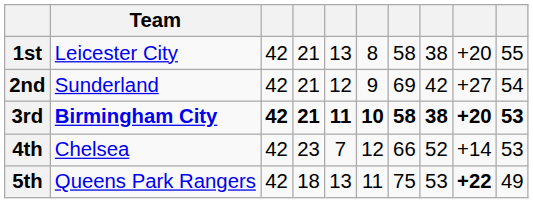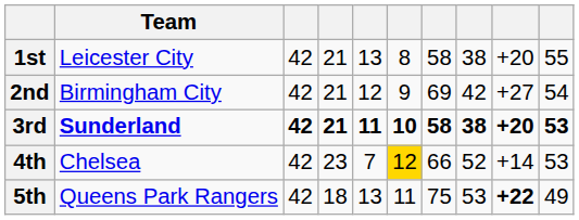 <table class="wikitable" style="text-align:center">
 <tr>
 <th scope="col"></th>
 <th scope="col">Team</th>
 <th scope="col"></th>
 <th scope="col"></th>
 <th scope="col"></th>
 <th scope="col"></th>
 <th scope="col"></th>
 <th scope="col"></th>
 <th scope="col"></th>
 <th scope="col"></th>
 </tr>
 <tr>
 <th scope="row">1st</th>
 <td align="left"><a href='#'>Leicester City</a></td>
 <td>42</td>
 <td>21</td>
 <td>13</td>
 <td>8</td>
 <td>58</td>
 <td>38</td>
 <td>+20</td>
 <td>55</td>
 </tr>
 <tr>
 <th scope="row">2nd</th>
-<td align="left"><a href='#'>Sunderland</a></td>
+<td align="left"><a href='#'>Birmingham City</a></td>
 <td>42</td>
 <td>21</td>
 <td>12</td>
 <td>9</td>
 <td>69</td>
 <td>42</td>
 <td>+27</td>
 <td>54</td>
 </tr>
 <tr style="font-weight:bold">
 <th scope="row">3rd</th>
-<td align="left"><a href='#'>Birmingham City</a></td>
+<td align="left"><a href='#'>Sunderland</a></td>
 <td>42</td>
 <td>21</td>
 <td>11</td>
 <td>10</td>
 <td>58</td>
 <td>38</td>
 <td>+20</td>
 <td>53</td>
 </tr>
 <tr>
 <th scope="row">4th</th>
 <td align="left"><a href='#'>Chelsea</a></td>
 <td>42</td>
 <td>23</td>
 <td>7</td>
-<td>12</td>
+<td style="background: gold;">12</td>
 <td>66</td>
 <td>52</td>
 <td>+14</td>
 <td>53</td>
 </tr>
 <tr>
 <th scope="row">5th</th>
 <td align="left"><a href='#'>Queens Park Rangers</a></td>
 <td>42</td>
 <td>18</td>
 <td>13</td>
 <td>11</td>
 <td>75</td>
 <td>53</td>
 <td><strong>+22</strong></td>
 <td>49</td>
 </tr>
 </table>
